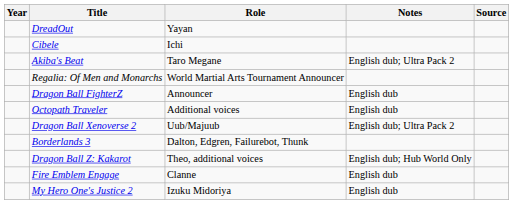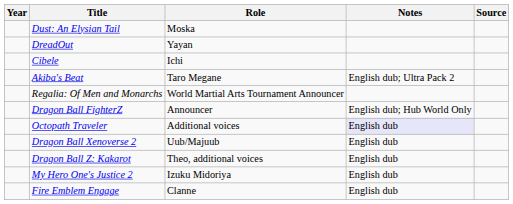 <table class="wikitable sortable plainrowheaders">
 <tr>
 <th>Year</th>
 <th>Title</th>
 <th>Role</th>
 <th class="unsortable">Notes</th>
 <th class="unsortable">Source</th>
+</tr>
+<tr>
+<td></td>
+<td><em><a href='#'>Dust: An Elysian Tail</a></em></td>
+<td>Moska</td>
+<td></td>
+<td></td>
 </tr>
 <tr>
 <td></td>
 <td><em><a href='#'>DreadOut</a></em></td>
 <td>Yayan</td>
 <td></td>
 <td></td>
 </tr>
 <tr>
 <td></td>
 <td><em><a href='#'>Cibele</a></em></td>
 <td>Ichi</td>
 <td></td>
 <td></td>
 </tr>
 <tr>
 <td></td>
 <td><em><a href='#'>Akiba's Beat</a></em></td>
 <td>Taro Megane</td>
 <td>English dub; Ultra Pack 2</td>
 <td></td>
 </tr>
 <tr>
 <td></td>
 <td><em>Regalia: Of Men and Monarchs</em></td>
 <td>World Martial Arts Tournament Announcer</td>
 <td></td>
 <td></td>
 </tr>
 <tr>
 <td></td>
 <td><em><a href='#'>Dragon Ball FighterZ</a></em></td>
 <td>Announcer</td>
-<td>English dub</td>
+<td>English dub; Hub World Only</td>
 <td></td>
 </tr>
 <tr>
 <td></td>
 <td><em><a href='#'>Octopath Traveler</a></em></td>
 <td>Additional voices</td>
-<td>English dub</td>
+<td style="background: lavender;">English dub</td>
 <td></td>
 </tr>
 <tr>
 <td></td>
 <td><em><a href='#'>Dragon Ball Xenoverse 2</a></em></td>
 <td>Uub/Majuub</td>
-<td>English dub; Ultra Pack 2</td>
-</tr>
-<tr>
-<td></td>
-<td><em><a href='#'>Borderlands 3</a></em></td>
-<td>Dalton, Edgren, Failurebot, Thunk</td>
-<td></td>
-<td></td>
+<td>English dub</td>
 </tr>
 <tr>
 <td></td>
 <td><em><a href='#'>Dragon Ball Z: Kakarot</a></em></td>
 <td>Theo, additional voices</td>
-<td>English dub; Hub World Only</td>
-<td></td>
-</tr>
-<tr>
-<td></td>
-<td><em><a href='#'>Fire Emblem Engage</a></em></td>
-<td>Clanne</td>
 <td>English dub</td>
 <td></td>
 </tr>
 <tr>
 <td></td>
 <td><em><a href='#'>My Hero One's Justice 2</a></em></td>
 <td>Izuku Midoriya</td>
 <td>English dub</td>
 <td></td>
 </tr>
+<tr>
+<td></td>
+<td><em><a href='#'>Fire Emblem Engage</a></em></td>
+<td>Clanne</td>
+<td>English dub</td>
+<td></td>
+</tr>
 </table>
